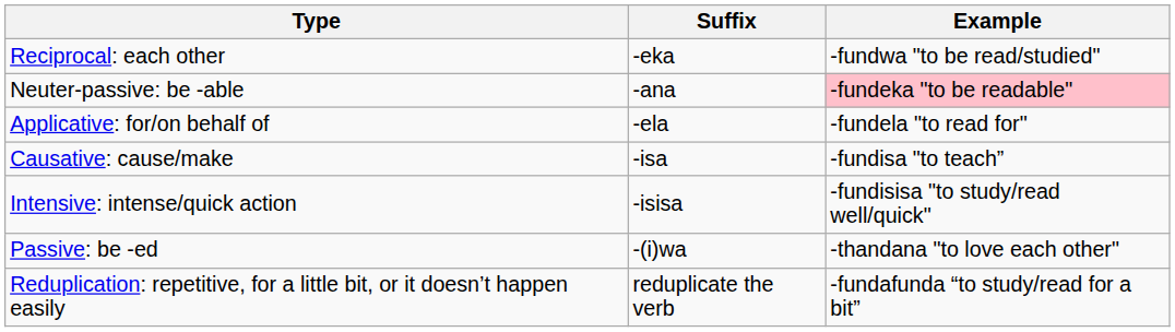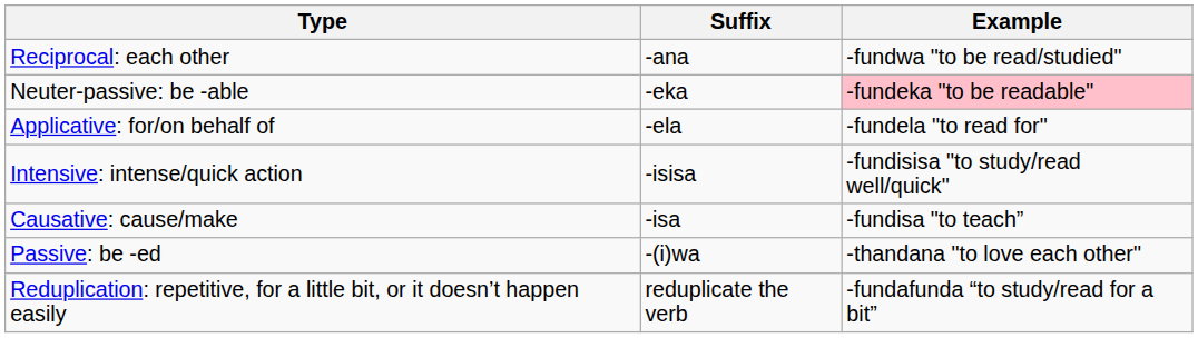 <table class="wikitable">
 <tr>
 <th>Type</th>
 <th>Suffix</th>
 <th>Example</th>
 </tr>
 <tr>
 <td><a href='#'>Reciprocal</a>: each other</td>
-<td>-eka</td>
+<td>-ana</td>
 <td>-fundwa "to be read/studied"</td>
 </tr>
 <tr>
 <td>Neuter-passive: be -able</td>
-<td>-ana</td>
+<td>-eka</td>
 <td style="background: pink;">-fundeka "to be readable"</td>
 </tr>
 <tr>
 <td><a href='#'>Applicative</a>: for/on behalf of</td>
 <td>-ela</td>
 <td>-fundela "to read for"</td>
 </tr>
 <tr>
+<td><a href='#'>Intensive</a>: intense/quick action</td>
+<td>-isisa</td>
+<td>-fundisisa "to study/read well/quick"</td>
+</tr>
+<tr>
 <td><a href='#'>Causative</a>: cause/make</td>
 <td>-isa</td>
 <td>-fundisa "to teach”</td>
-</tr>
-<tr>
-<td><a href='#'>Intensive</a>: intense/quick action</td>
-<td>-isisa</td>
-<td>-fundisisa "to study/read well/quick"</td>
 </tr>
 <tr>
 <td><a href='#'>Passive</a>: be -ed</td>
 <td>-(i)wa</td>
 <td>-thandana "to love each other"</td>
 </tr>
 <tr>
 <td><a href='#'>Reduplication</a>: repetitive, for a little bit, or it doesn’t happen easily</td>
 <td>reduplicate the verb</td>
 <td>-fundafunda “to study/read for a bit”</td>
 </tr>
 </table>
